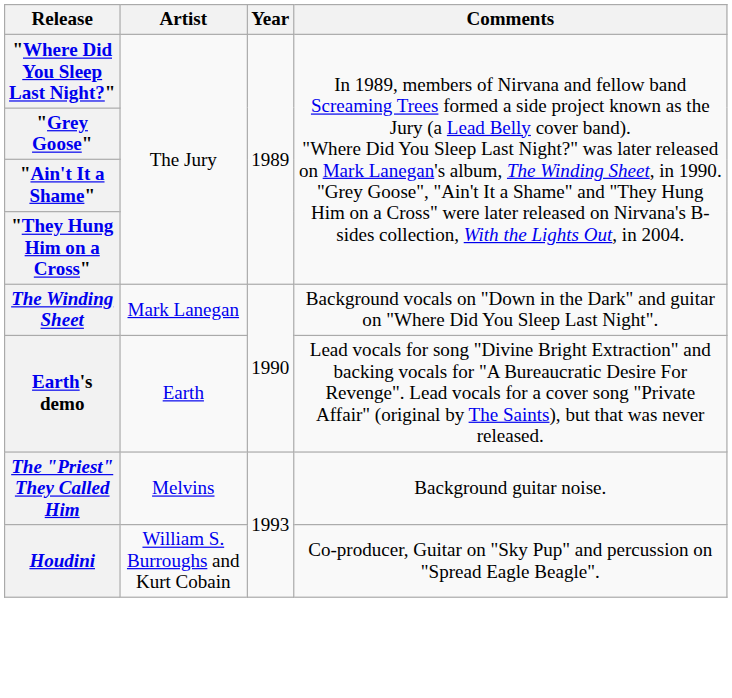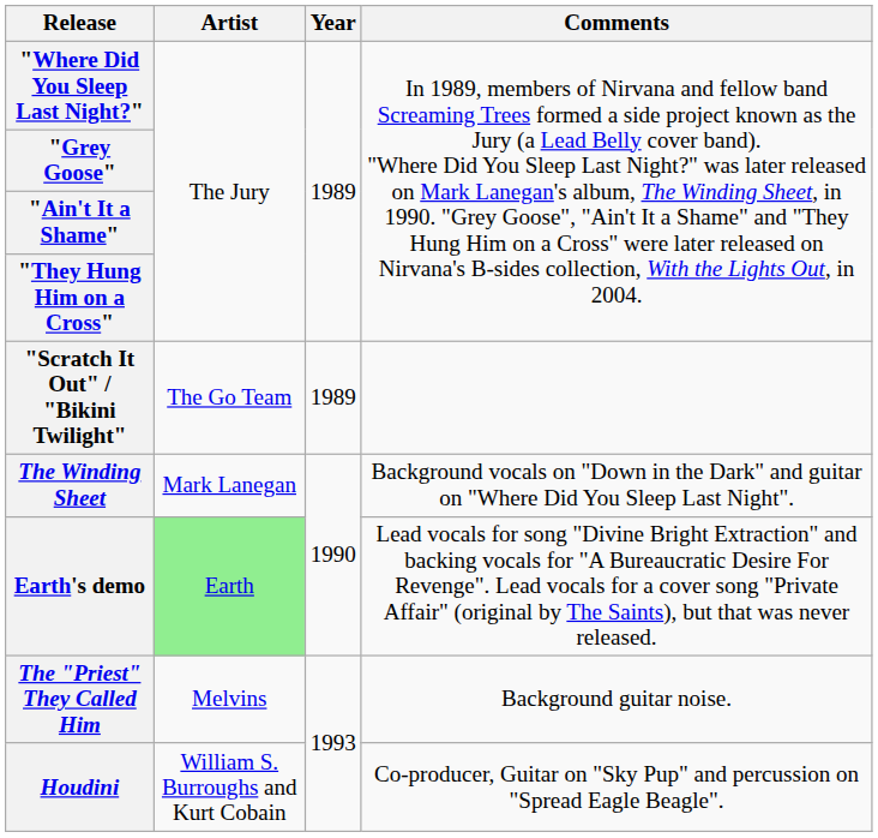 <table class="wikitable plainrowheaders" style="text-align:center;">
 <tr>
 <th scope="col">Release</th>
 <th scope="col">Artist</th>
 <th scope="col">Year</th>
 <th scope="col">Comments</th>
 </tr>
 <tr>
 <th scope="row">"<a href='#'>Where Did You Sleep Last Night?</a>"</th>
 <td rowspan="4">The Jury</td>
 <td rowspan="4">1989</td>
 <td rowspan="4">In 1989, members of Nirvana and fellow band <a href='#'>Screaming Trees</a> formed a side project known as the Jury (a <a href='#'>Lead Belly</a> cover band).<br>"Where Did You Sleep Last Night?" was later released on <a href='#'>Mark Lanegan</a>'s album, <em><a href='#'>The Winding Sheet</a></em>, in 1990. "Grey Goose", "Ain't It a Shame" and "They Hung Him on a Cross" were later released on Nirvana's B-sides collection, <em><a href='#'>With the Lights Out</a></em>, in 2004.</td>
 </tr>
 <tr>
 <th scope="row">"<a href='#'>Grey Goose</a>"</th>
 </tr>
 <tr>
 <th scope="row">"<a href='#'>Ain't It a Shame</a>"</th>
 </tr>
 <tr>
 <th scope="row">"<a href='#'>They Hung Him on a Cross</a>"</th>
 </tr>
 <tr>
+<th scope="row">"Scratch It Out" / "Bikini Twilight"</th>
+<td><a href='#'>The Go Team</a></td>
+<td>1989</td>
+<td></td>
+</tr>
+<tr>
 <th scope="row"><em><a href='#'>The Winding Sheet</a></em></th>
 <td><a href='#'>Mark Lanegan</a></td>
 <td rowspan="2">1990</td>
 <td>Background vocals on "Down in the Dark" and guitar on "Where Did You Sleep Last Night".</td>
 </tr>
 <tr>
 <th scope="row"><a href='#'>Earth</a>'s demo</th>
-<td><a href='#'>Earth</a></td>
+<td style="background: lightgreen;"><a href='#'>Earth</a></td>
 <td>Lead vocals for song "Divine Bright Extraction" and backing vocals for "A Bureaucratic Desire For Revenge". Lead vocals for a cover song "Private Affair" (original by <a href='#'>The Saints</a>), but that was never released.</td>
 </tr>
 <tr>
 <th scope="row"><em><a href='#'>The "Priest" They Called Him</a></em></th>
 <td><a href='#'>Melvins</a></td>
 <td rowspan="2">1993</td>
 <td>Background guitar noise.</td>
 </tr>
 <tr>
 <th scope="row"><em><a href='#'>Houdini</a></em></th>
 <td><a href='#'>William S. Burroughs</a> and Kurt Cobain</td>
 <td>Co-producer, Guitar on "Sky Pup" and percussion on "Spread Eagle Beagle".</td>
 </tr>
 </table>
